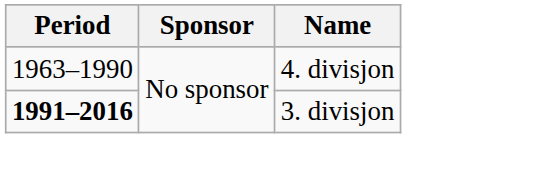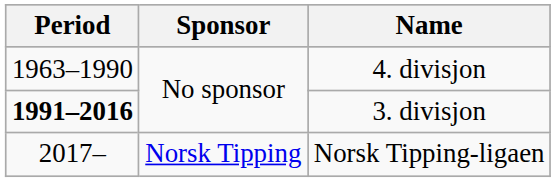 <table class="wikitable" style="text-align:center;margin-left:1em;float:center">
 <tr>
 <th>Period</th>
 <th>Sponsor</th>
 <th>Name</th>
 </tr>
 <tr>
 <td>1963–1990</td>
 <td rowspan="2">No sponsor</td>
 <td>4. divisjon</td>
 </tr>
 <tr>
 <td><strong>1991–2016</strong></td>
 <td>3. divisjon</td>
 </tr>
+<tr>
+<td>2017–</td>
+<td><a href='#'>Norsk Tipping</a></td>
+<td>Norsk Tipping-ligaen</td>
+</tr>
 </table>
